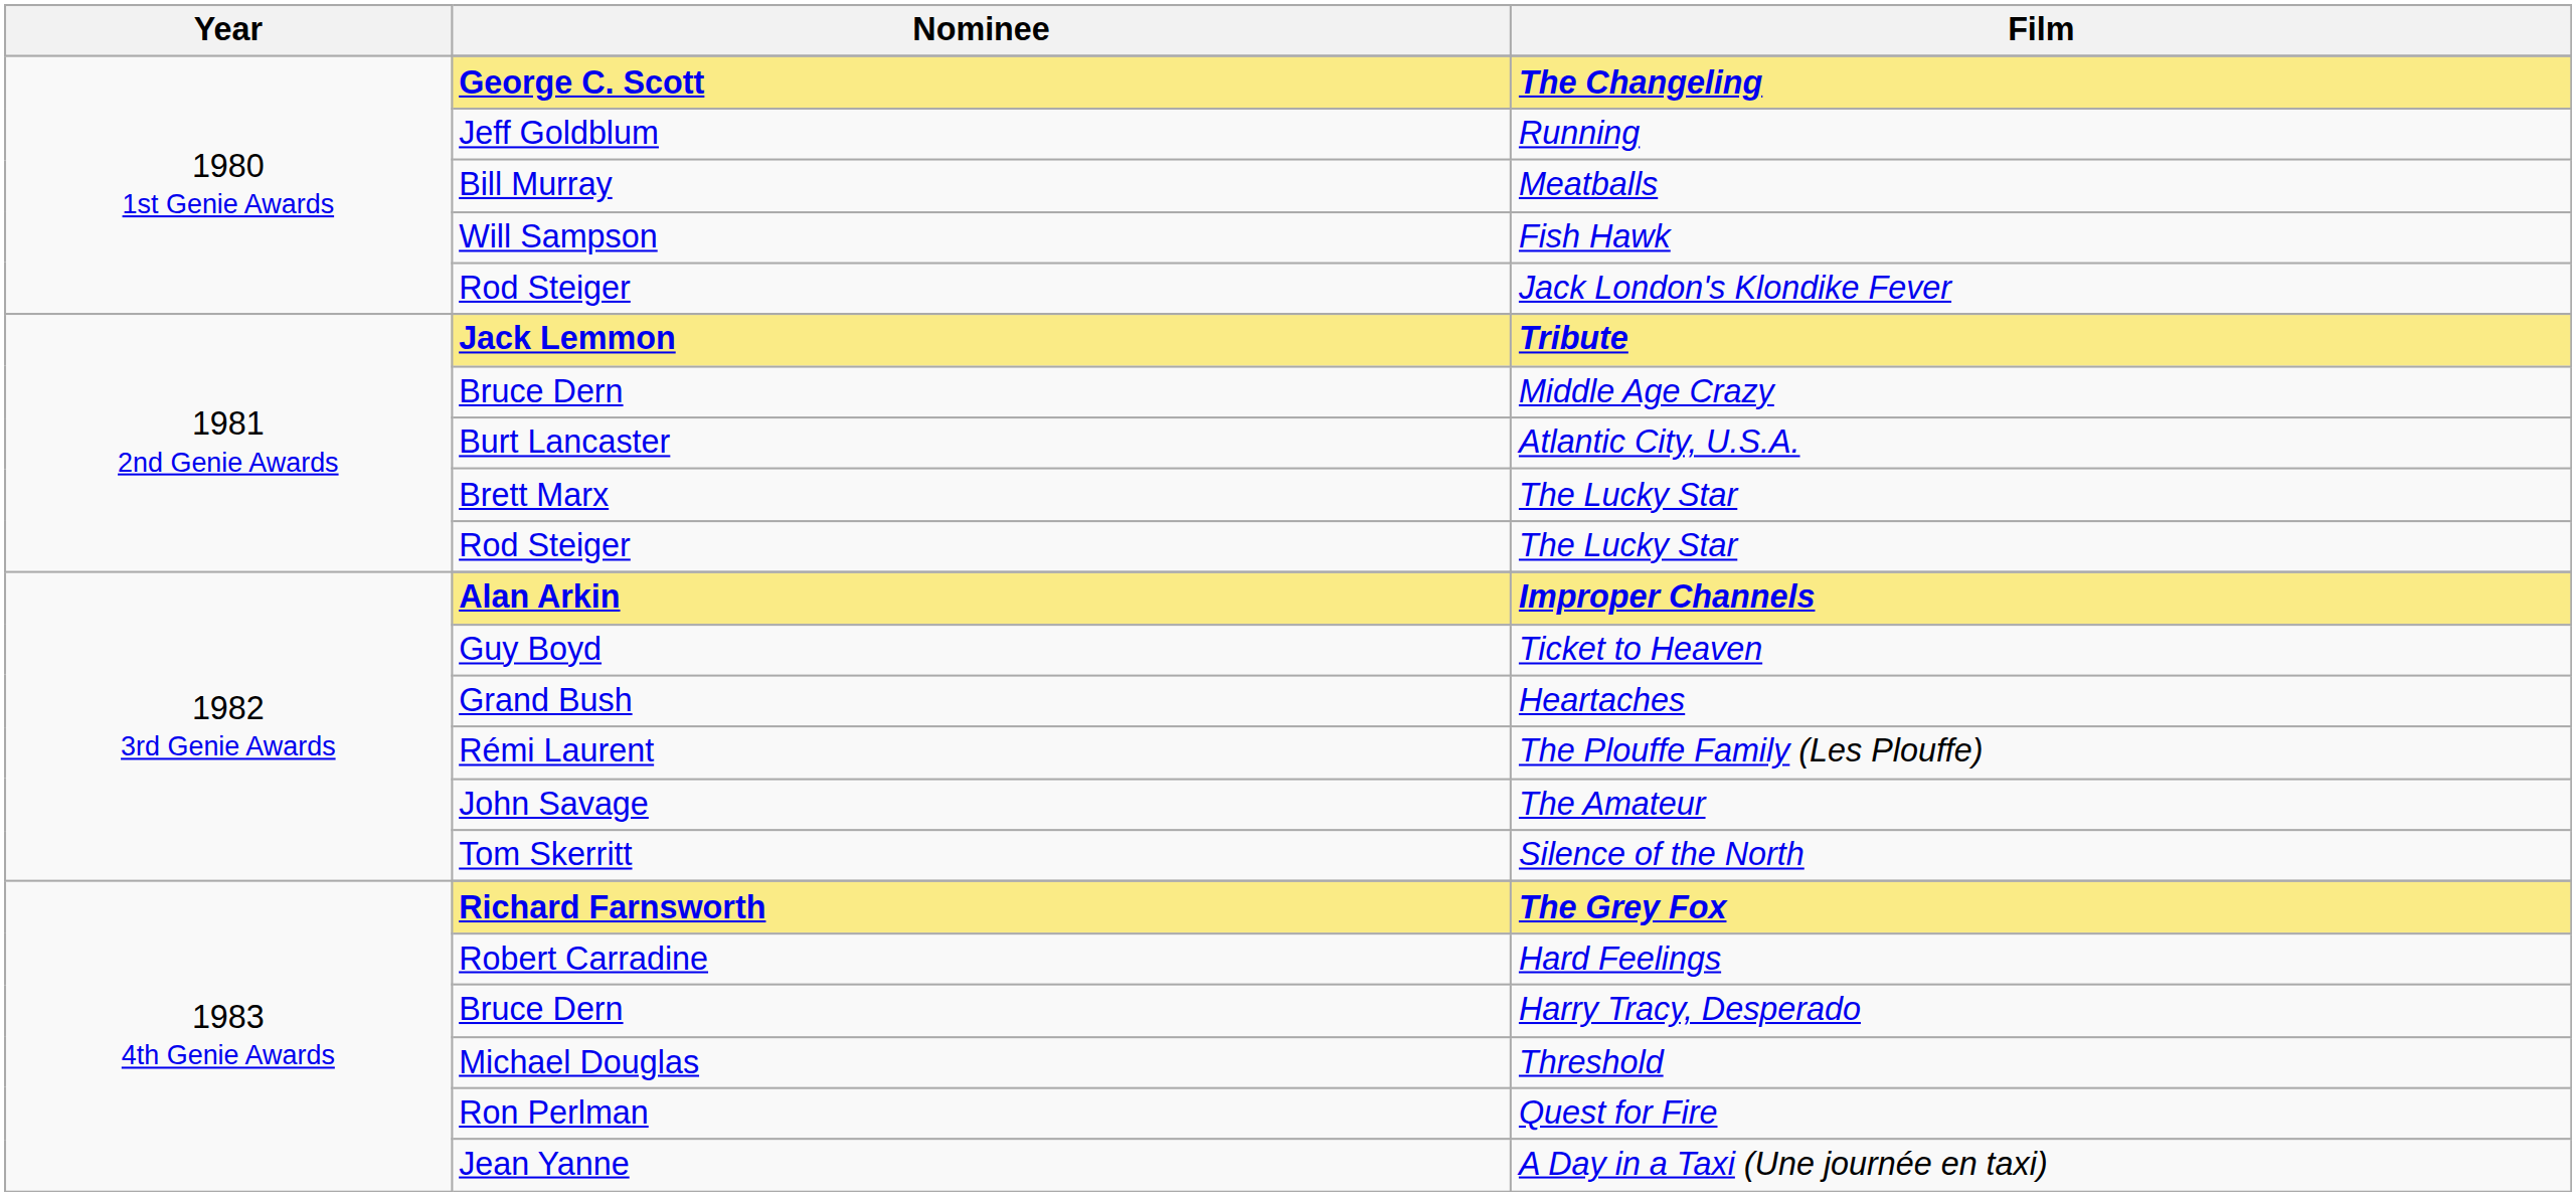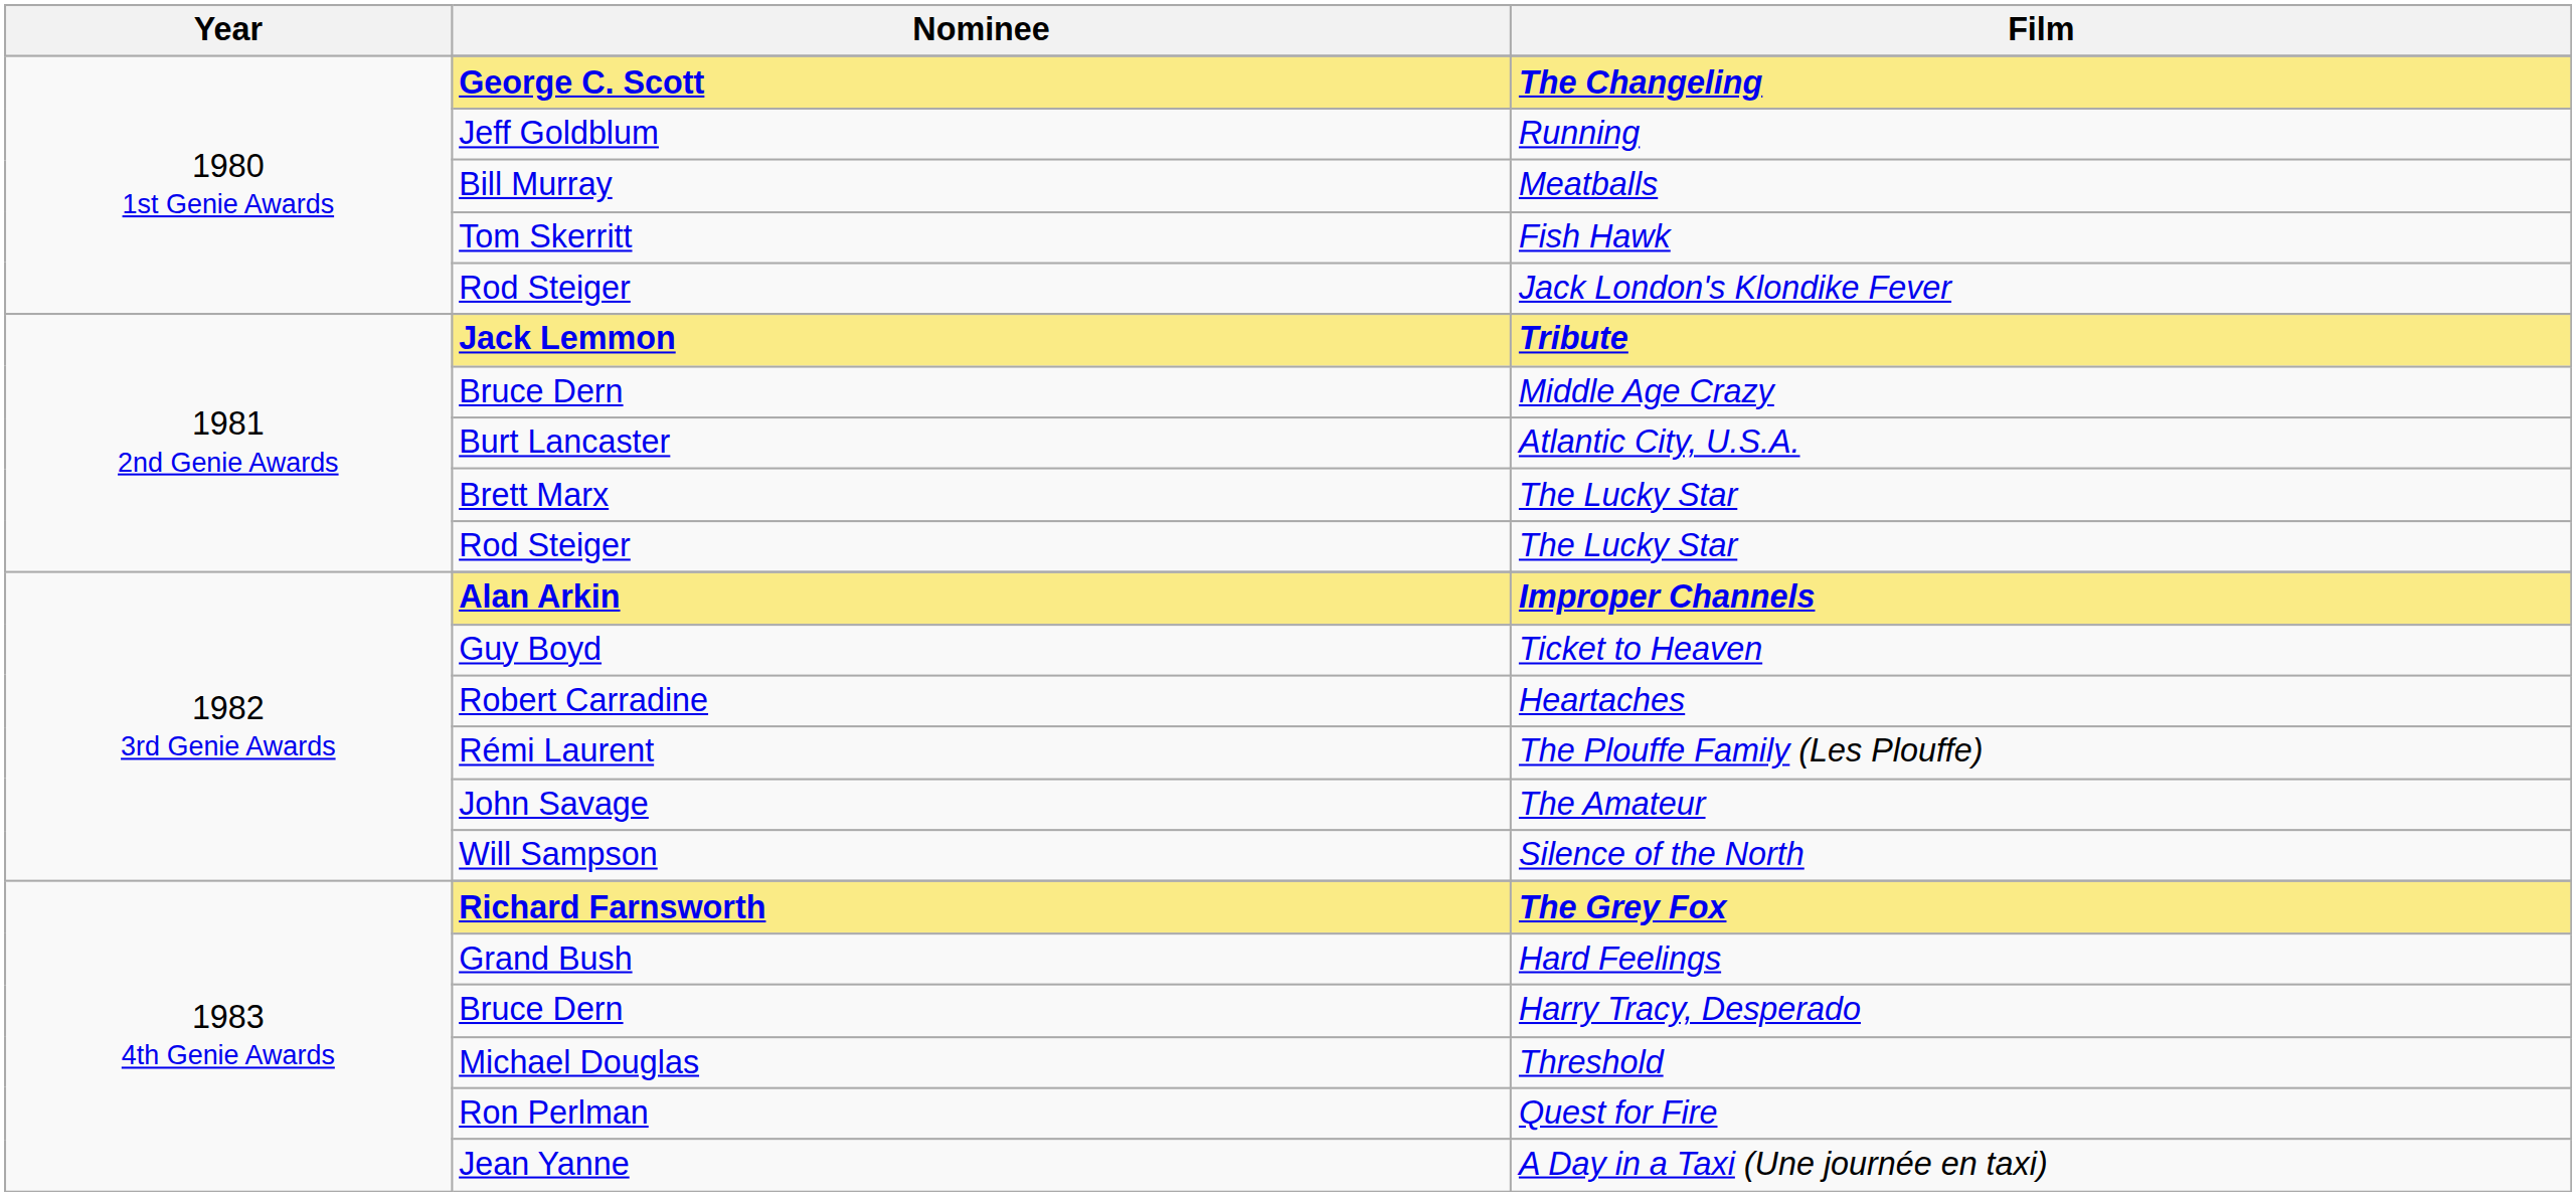 <table class="wikitable" style="width:100%;">
 <tr style="background:#bebebe;">
 <th style="width:8%;">Year</th>
 <th style="width:19%;">Nominee</th>
 <th style="width:19%;">Film</th>
 </tr>
 <tr>
 <td rowspan="6" align="center">1980 <br> <small><a href='#'>1st Genie Awards</a></small></td>
 </tr>
 <tr style="background:#FAEB86;">
 <td><strong><a href='#'>George C. Scott</a></strong></td>
 <td><strong><em><a href='#'>The Changeling</a></em></strong></td>
 </tr>
 <tr>
 <td><a href='#'>Jeff Goldblum</a></td>
 <td><em><a href='#'>Running</a></em></td>
 </tr>
 <tr>
 <td><a href='#'>Bill Murray</a></td>
 <td><em><a href='#'>Meatballs</a></em></td>
 </tr>
 <tr>
-<td><a href='#'>Will Sampson</a></td>
+<td><a href='#'>Tom Skerritt</a></td>
 <td><em><a href='#'>Fish Hawk</a></em></td>
 </tr>
 <tr>
 <td><a href='#'>Rod Steiger</a></td>
 <td><em><a href='#'>Jack London's Klondike Fever</a></em></td>
 </tr>
 <tr>
 <td rowspan="6" align="center">1981 <br> <small><a href='#'>2nd Genie Awards</a></small></td>
 </tr>
 <tr style="background:#FAEB86;">
 <td><strong><a href='#'>Jack Lemmon</a></strong></td>
 <td><strong><em><a href='#'>Tribute</a></em></strong></td>
 </tr>
 <tr>
 <td><a href='#'>Bruce Dern</a></td>
 <td><em><a href='#'>Middle Age Crazy</a></em></td>
 </tr>
 <tr>
 <td><a href='#'>Burt Lancaster</a></td>
 <td><em><a href='#'>Atlantic City, U.S.A.</a></em></td>
 </tr>
 <tr>
 <td><a href='#'>Brett Marx</a></td>
 <td><em><a href='#'>The Lucky Star</a></em></td>
 </tr>
 <tr>
 <td><a href='#'>Rod Steiger</a></td>
 <td><em><a href='#'>The Lucky Star</a></em></td>
 </tr>
 <tr>
 <td rowspan="7" align="center">1982 <br> <small><a href='#'>3rd Genie Awards</a></small></td>
 </tr>
 <tr style="background:#FAEB86;">
 <td><strong><a href='#'>Alan Arkin</a></strong></td>
 <td><strong><em><a href='#'>Improper Channels</a></em></strong></td>
 </tr>
 <tr>
 <td><a href='#'>Guy Boyd</a></td>
 <td><em><a href='#'>Ticket to Heaven</a></em></td>
 </tr>
 <tr>
-<td><a href='#'>Grand Bush</a></td>
+<td><a href='#'>Robert Carradine</a></td>
 <td><em><a href='#'>Heartaches</a></em></td>
 </tr>
 <tr>
 <td><a href='#'>Rémi Laurent</a></td>
 <td><em><a href='#'>The Plouffe Family</a> (Les Plouffe)</em></td>
 </tr>
 <tr>
 <td><a href='#'>John Savage</a></td>
 <td><em><a href='#'>The Amateur</a></em></td>
 </tr>
 <tr>
-<td><a href='#'>Tom Skerritt</a></td>
+<td><a href='#'>Will Sampson</a></td>
 <td><em><a href='#'>Silence of the North</a></em></td>
 </tr>
 <tr>
 <td rowspan="7" align="center">1983 <br> <small><a href='#'>4th Genie Awards</a></small></td>
 </tr>
 <tr style="background:#FAEB86;">
 <td><strong><a href='#'>Richard Farnsworth</a></strong></td>
 <td><strong><em><a href='#'>The Grey Fox</a></em></strong></td>
 </tr>
 <tr>
-<td><a href='#'>Robert Carradine</a></td>
+<td><a href='#'>Grand Bush</a></td>
 <td><em><a href='#'>Hard Feelings</a></em></td>
 </tr>
 <tr>
 <td><a href='#'>Bruce Dern</a></td>
 <td><em><a href='#'>Harry Tracy, Desperado</a></em></td>
 </tr>
 <tr>
 <td><a href='#'>Michael Douglas</a></td>
 <td><em><a href='#'>Threshold</a></em></td>
 </tr>
 <tr>
 <td><a href='#'>Ron Perlman</a></td>
 <td><em><a href='#'>Quest for Fire</a></em></td>
 </tr>
 <tr>
 <td><a href='#'>Jean Yanne</a></td>
 <td><em><a href='#'>A Day in a Taxi</a> (Une journée en taxi)</em></td>
 </tr>
 </table>
